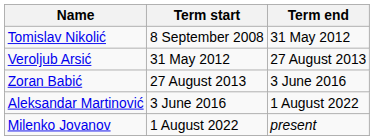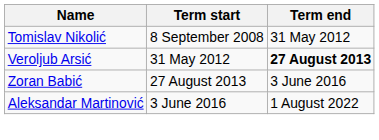 <table class="wikitable" style="font-size:95%;">
 <tr>
 <th>Name</th>
 <th>Term start</th>
 <th>Term end</th>
 </tr>
 <tr>
 <td><a href='#'>Tomislav Nikolić</a></td>
 <td>8 September 2008</td>
 <td>31 May 2012</td>
 </tr>
 <tr>
 <td><a href='#'>Veroljub Arsić</a></td>
 <td>31 May 2012</td>
-<td>27 August 2013</td>
+<td><strong>27 August 2013</strong></td>
 </tr>
 <tr>
 <td><a href='#'>Zoran Babić</a></td>
 <td>27 August 2013</td>
 <td>3 June 2016</td>
 </tr>
 <tr>
 <td><a href='#'>Aleksandar Martinović</a></td>
 <td>3 June 2016</td>
 <td>1 August 2022</td>
 </tr>
-<tr>
-<td><a href='#'>Milenko Jovanov</a></td>
-<td>1 August 2022</td>
-<td><em>present</em></td>
-</tr>
 </table>
